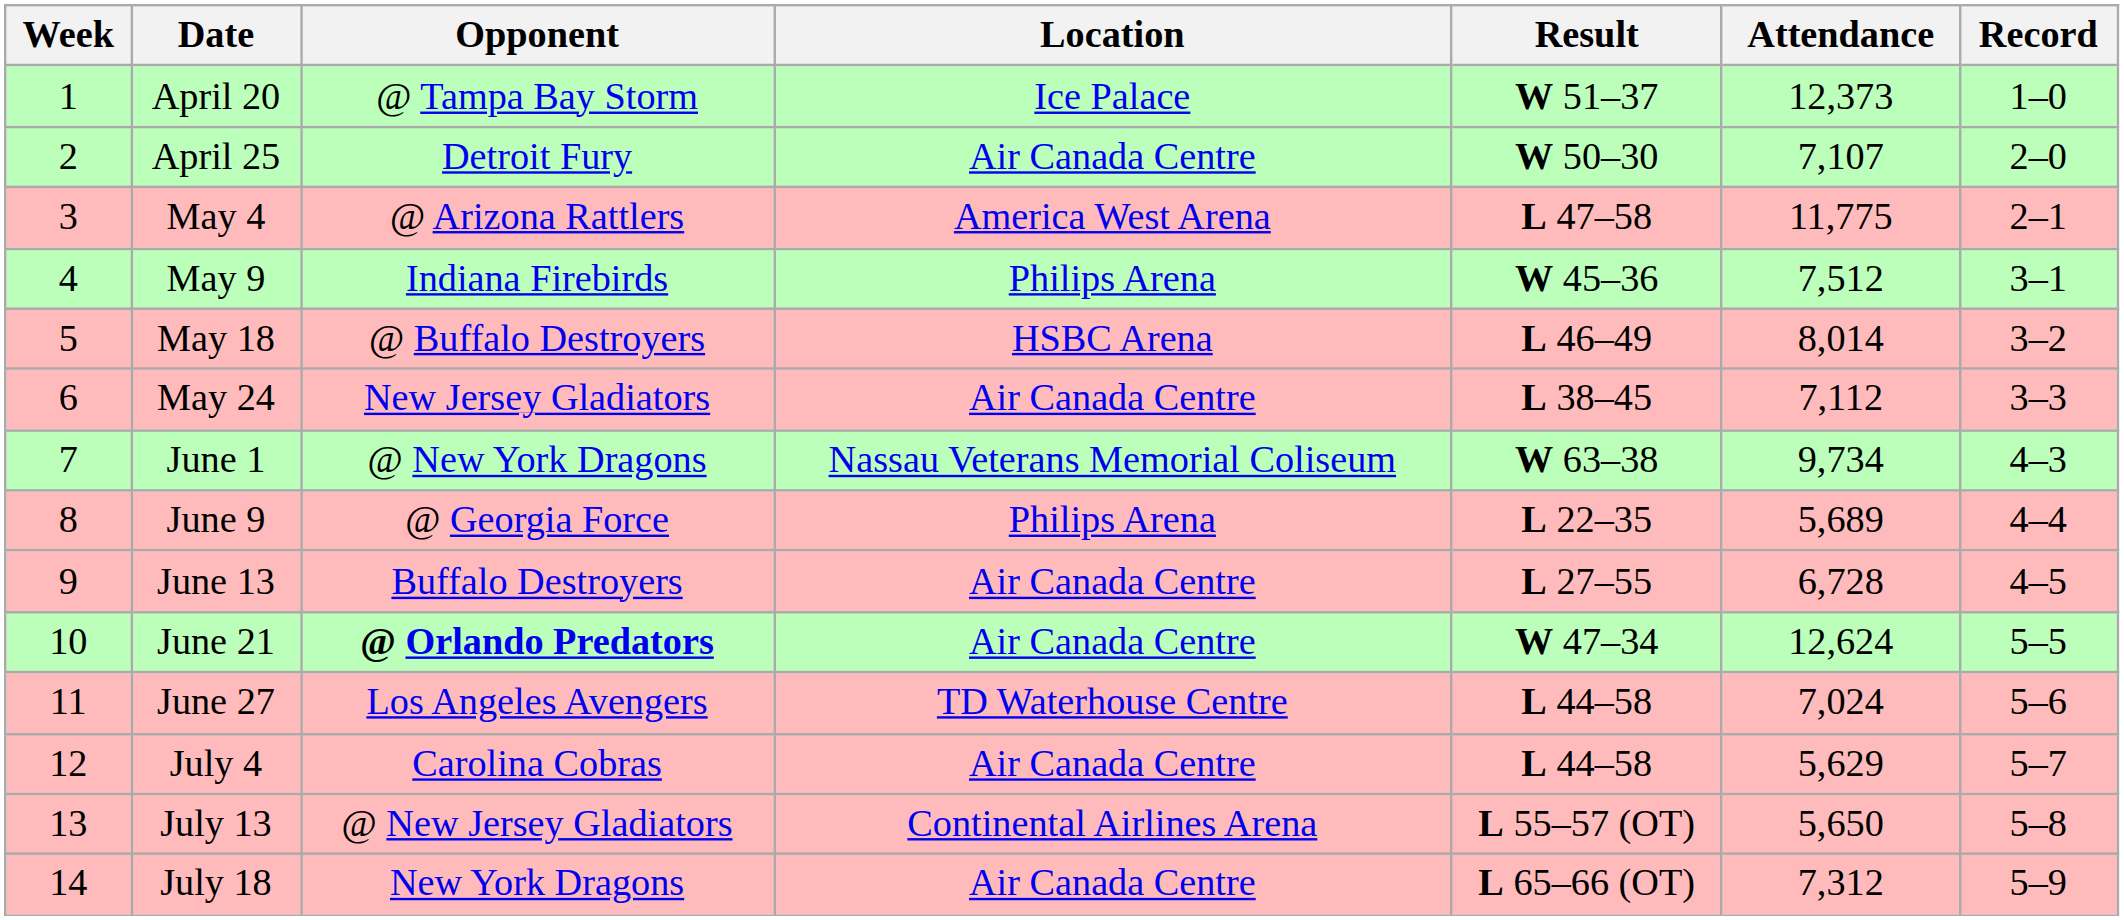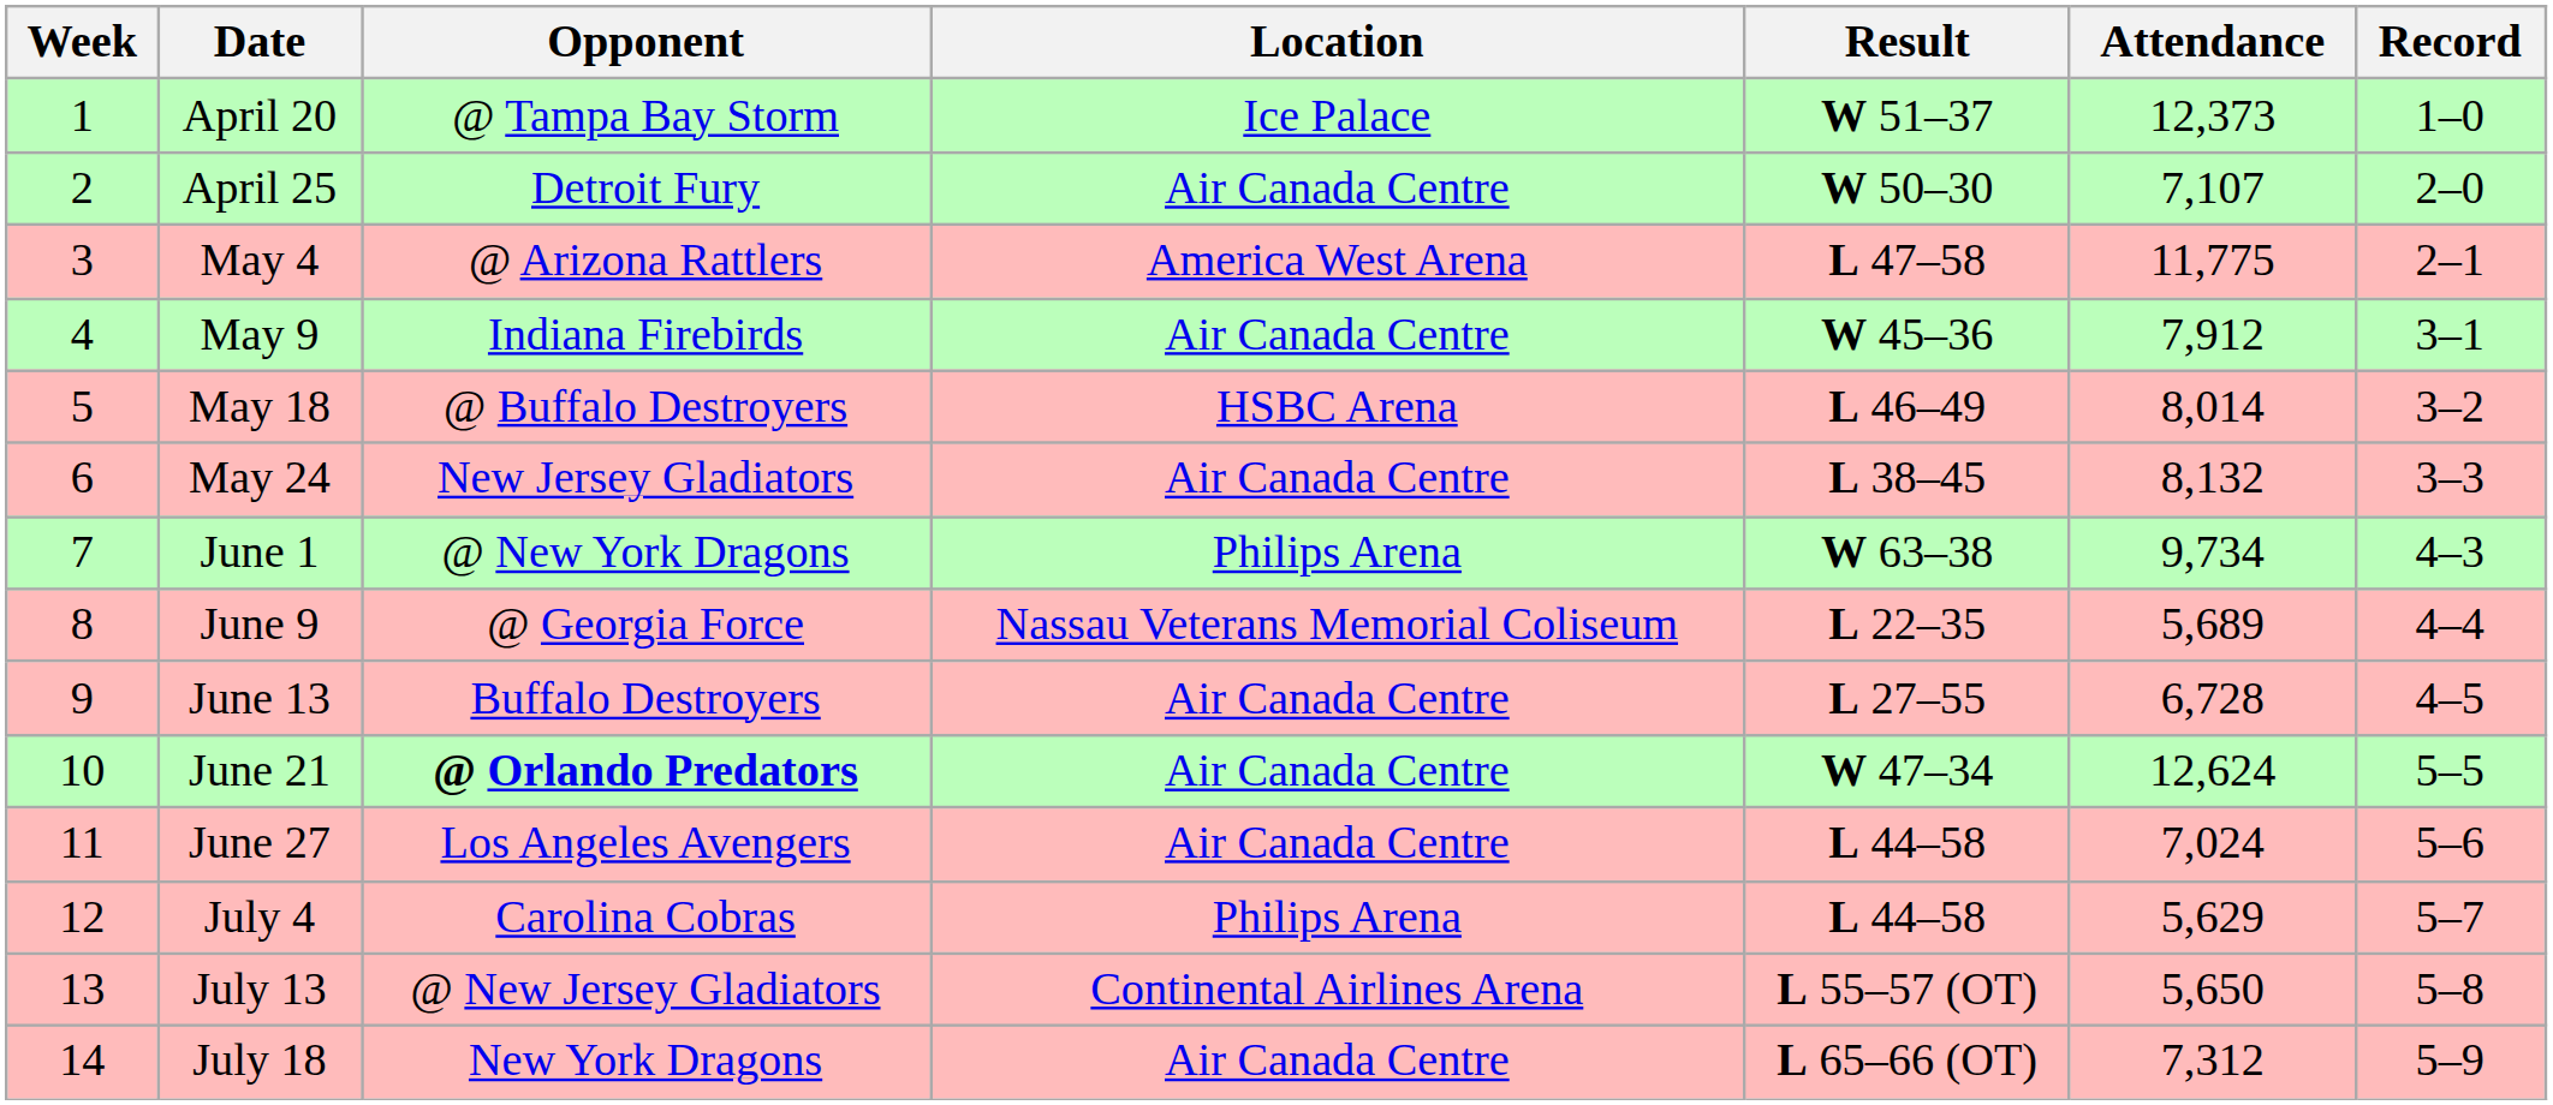 <table class="wikitable" width="70%">
 <tr align="center">
 <th>Week</th>
 <th>Date</th>
 <th>Opponent</th>
 <th>Location</th>
 <th>Result</th>
 <th>Attendance</th>
 <th>Record</th>
 </tr>
 <tr align="center"  bgcolor="bbffbb">
 <td>1</td>
 <td>April 20</td>
 <td>@ <a href='#'>Tampa Bay Storm</a></td>
 <td><a href='#'>Ice Palace</a></td>
 <td><strong>W</strong> 51–37</td>
 <td>12,373</td>
 <td>1–0</td>
 </tr>
 <tr align="center"  bgcolor="bbffbb">
 <td>2</td>
 <td>April 25</td>
 <td><a href='#'>Detroit Fury</a></td>
 <td><a href='#'>Air Canada Centre</a></td>
 <td><strong>W</strong> 50–30</td>
 <td>7,107</td>
 <td>2–0</td>
 </tr>
 <tr align="center"  bgcolor="ffbbbb">
 <td>3</td>
 <td>May 4</td>
 <td>@ <a href='#'>Arizona Rattlers</a></td>
 <td><a href='#'>America West Arena</a></td>
 <td><strong>L</strong> 47–58</td>
 <td>11,775</td>
 <td>2–1</td>
 </tr>
 <tr align="center"  bgcolor="bbffbb">
 <td>4</td>
 <td>May 9</td>
 <td><a href='#'>Indiana Firebirds</a></td>
-<td><a href='#'>Philips Arena</a></td>
+<td><a href='#'>Air Canada Centre</a></td>
 <td><strong>W</strong> 45–36</td>
-<td>7,512</td>
+<td>7,912</td>
 <td>3–1</td>
 </tr>
 <tr align="center"  bgcolor="ffbbbb">
 <td>5</td>
 <td>May 18</td>
 <td>@ <a href='#'>Buffalo Destroyers</a></td>
 <td><a href='#'>HSBC Arena</a></td>
 <td><strong>L</strong> 46–49</td>
 <td>8,014</td>
 <td>3–2</td>
 </tr>
 <tr align="center"  bgcolor="ffbbbb">
 <td>6</td>
 <td>May 24</td>
 <td><a href='#'>New Jersey Gladiators</a></td>
 <td><a href='#'>Air Canada Centre</a></td>
 <td><strong>L</strong> 38–45</td>
-<td>7,112</td>
+<td>8,132</td>
 <td>3–3</td>
 </tr>
 <tr align="center"  bgcolor="bbffbb">
 <td>7</td>
 <td>June 1</td>
 <td>@ <a href='#'>New York Dragons</a></td>
-<td><a href='#'>Nassau Veterans Memorial Coliseum</a></td>
+<td><a href='#'>Philips Arena</a></td>
 <td><strong>W</strong> 63–38</td>
 <td>9,734</td>
 <td>4–3</td>
 </tr>
 <tr align="center"  bgcolor="ffbbbb">
 <td>8</td>
 <td>June 9</td>
 <td>@ <a href='#'>Georgia Force</a></td>
-<td><a href='#'>Philips Arena</a></td>
+<td><a href='#'>Nassau Veterans Memorial Coliseum</a></td>
 <td><strong>L</strong> 22–35</td>
 <td>5,689</td>
 <td>4–4</td>
 </tr>
 <tr align="center"  bgcolor="ffbbbb">
 <td>9</td>
 <td>June 13</td>
 <td><a href='#'>Buffalo Destroyers</a></td>
 <td><a href='#'>Air Canada Centre</a></td>
 <td><strong>L</strong> 27–55</td>
 <td>6,728</td>
 <td>4–5</td>
 </tr>
 <tr align="center"  bgcolor="bbffbb">
 <td>10</td>
 <td>June 21</td>
 <td><strong>@ <a href='#'>Orlando Predators</a></strong></td>
 <td><a href='#'>Air Canada Centre</a></td>
 <td><strong>W</strong> 47–34</td>
 <td>12,624</td>
 <td>5–5</td>
 </tr>
 <tr align="center"  bgcolor="ffbbbb">
 <td>11</td>
 <td>June 27</td>
 <td><a href='#'>Los Angeles Avengers</a></td>
-<td><a href='#'>TD Waterhouse Centre</a></td>
+<td><a href='#'>Air Canada Centre</a></td>
 <td><strong>L</strong> 44–58</td>
 <td>7,024</td>
 <td>5–6</td>
 </tr>
 <tr align="center"  bgcolor="ffbbbb">
 <td>12</td>
 <td>July 4</td>
 <td><a href='#'>Carolina Cobras</a></td>
-<td><a href='#'>Air Canada Centre</a></td>
+<td><a href='#'>Philips Arena</a></td>
 <td><strong>L</strong> 44–58</td>
 <td>5,629</td>
 <td>5–7</td>
 </tr>
 <tr align="center"  bgcolor="ffbbbb">
 <td>13</td>
 <td>July 13</td>
 <td>@ <a href='#'>New Jersey Gladiators</a></td>
 <td><a href='#'>Continental Airlines Arena</a></td>
 <td><strong>L</strong> 55–57 (OT)</td>
 <td>5,650</td>
 <td>5–8</td>
 </tr>
 <tr align="center"  bgcolor="ffbbbb">
 <td>14</td>
 <td>July 18</td>
 <td><a href='#'>New York Dragons</a></td>
 <td><a href='#'>Air Canada Centre</a></td>
 <td><strong>L</strong> 65–66 (OT)</td>
 <td>7,312</td>
 <td>5–9</td>
 </tr>
 </table>
